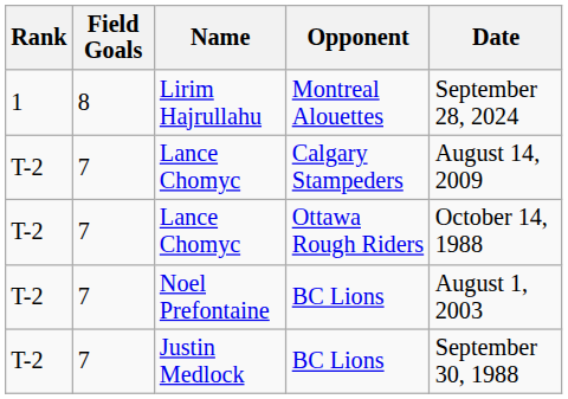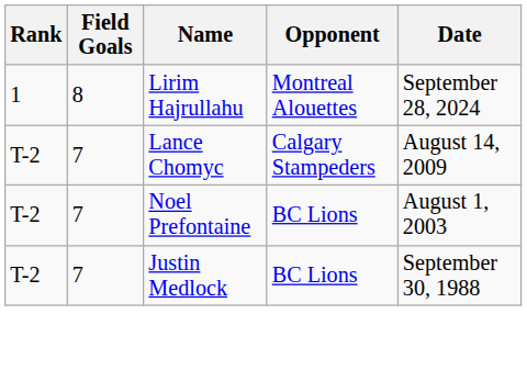 <table class="wikitable" style="width:60%; text-align:left; border-collapse:collapse;">
 <tr>
 <th>Rank</th>
 <th>Field Goals</th>
 <th>Name</th>
 <th>Opponent</th>
 <th>Date</th>
 </tr>
 <tr>
 <td>1</td>
 <td>8</td>
 <td><a href='#'>Lirim Hajrullahu</a></td>
 <td><a href='#'>Montreal Alouettes</a></td>
 <td>September 28, 2024</td>
 </tr>
 <tr>
 <td>T-2</td>
 <td>7</td>
 <td><a href='#'>Lance Chomyc</a></td>
 <td><a href='#'>Calgary Stampeders</a></td>
 <td>August 14, 2009</td>
 </tr>
 <tr>
 <td>T-2</td>
 <td>7</td>
-<td><a href='#'>Lance Chomyc</a></td>
-<td><a href='#'>Ottawa Rough Riders</a></td>
-<td>October 14, 1988</td>
-</tr>
-<tr>
-<td>T-2</td>
-<td>7</td>
 <td><a href='#'>Noel Prefontaine</a></td>
 <td><a href='#'>BC Lions</a></td>
 <td>August 1, 2003</td>
 </tr>
 <tr>
 <td>T-2</td>
 <td>7</td>
 <td><a href='#'>Justin Medlock</a></td>
 <td><a href='#'>BC Lions</a></td>
 <td>September 30, 1988</td>
 </tr>
 </table>
